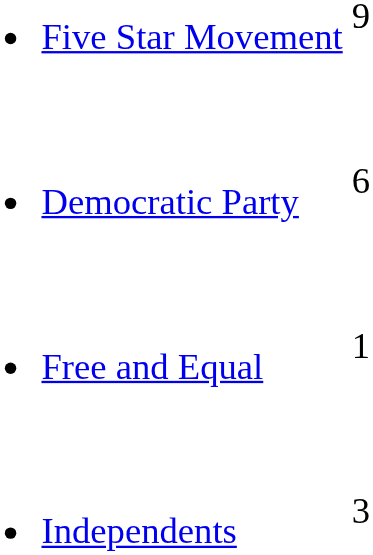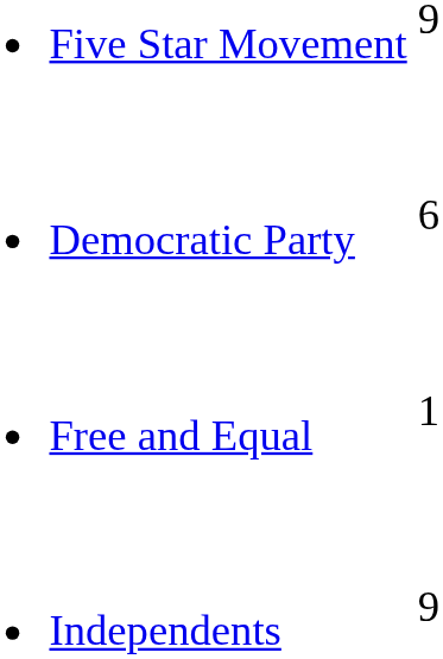 <table>
 <tr>
 <td><br><ul><li><a href='#'>Five Star Movement</a></li></ul></td>
 <td><div>9</div></td>
 </tr>
 <tr>
 <td><br><ul><li><a href='#'>Democratic Party</a></li></ul></td>
 <td><div>6</div></td>
 </tr>
 <tr>
 <td><br><ul><li><a href='#'>Free and Equal</a></li></ul></td>
 <td><div>1</div></td>
 </tr>
 <tr>
 <td><br><ul><li><a href='#'>Independents</a></li></ul></td>
-<td><div>3</div></td>
+<td><div>9</div></td>
 </tr>
 </table>
